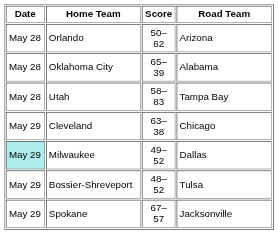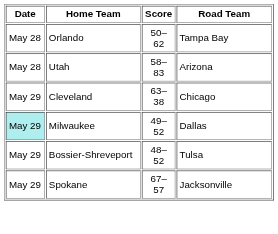 <table border="1" cellpadding="4" cellspacing="2" width="50%">
 <tr>
 <th width="15%">Date</th>
 <th width="37%">Home Team</th>
 <th width="11%">Score</th>
 <th width="37%">Road Team</th>
 </tr>
 <tr>
 <td>May 28</td>
 <td>Orlando</td>
 <td align="center">50–62</td>
-<td>Arizona</td>
-</tr>
-<tr>
-<td>May 28</td>
-<td>Oklahoma City</td>
-<td align="center">65–39</td>
-<td>Alabama</td>
+<td>Tampa Bay</td>
 </tr>
 <tr>
 <td>May 28</td>
 <td>Utah</td>
 <td align="center">58–83</td>
-<td>Tampa Bay</td>
+<td>Arizona</td>
 </tr>
 <tr>
 <td>May 29</td>
 <td>Cleveland</td>
 <td align="center">63–38</td>
 <td>Chicago</td>
 </tr>
 <tr>
 <td style="background: paleturquoise;">May 29</td>
 <td>Milwaukee</td>
 <td align="center">49–52</td>
 <td>Dallas</td>
 </tr>
 <tr>
 <td>May 29</td>
 <td>Bossier-Shreveport</td>
 <td align="center">48–52</td>
 <td>Tulsa</td>
 </tr>
 <tr>
 <td>May 29</td>
 <td>Spokane</td>
 <td align="center">67–57</td>
 <td>Jacksonville</td>
 </tr>
 </table>
